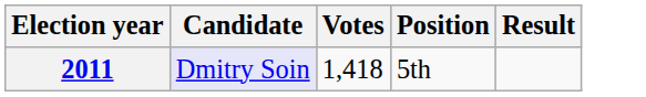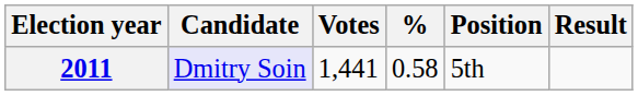 <table class="wikitable">
 <tr>
 <th>Election year</th>
 <th>Candidate</th>
 <th>Votes</th>
+<th>%</th>
 <th>Position</th>
 <th>Result</th>
 </tr>
 <tr>
 <th><a href='#'>2011</a></th>
 <td style="background: lavender;"><a href='#'>Dmitry Soin</a></td>
-<td>1,418</td>
+<td>1,441</td>
+<td>0.58</td>
 <td>5th</td>
 <td></td>
 </tr>
 </table>
